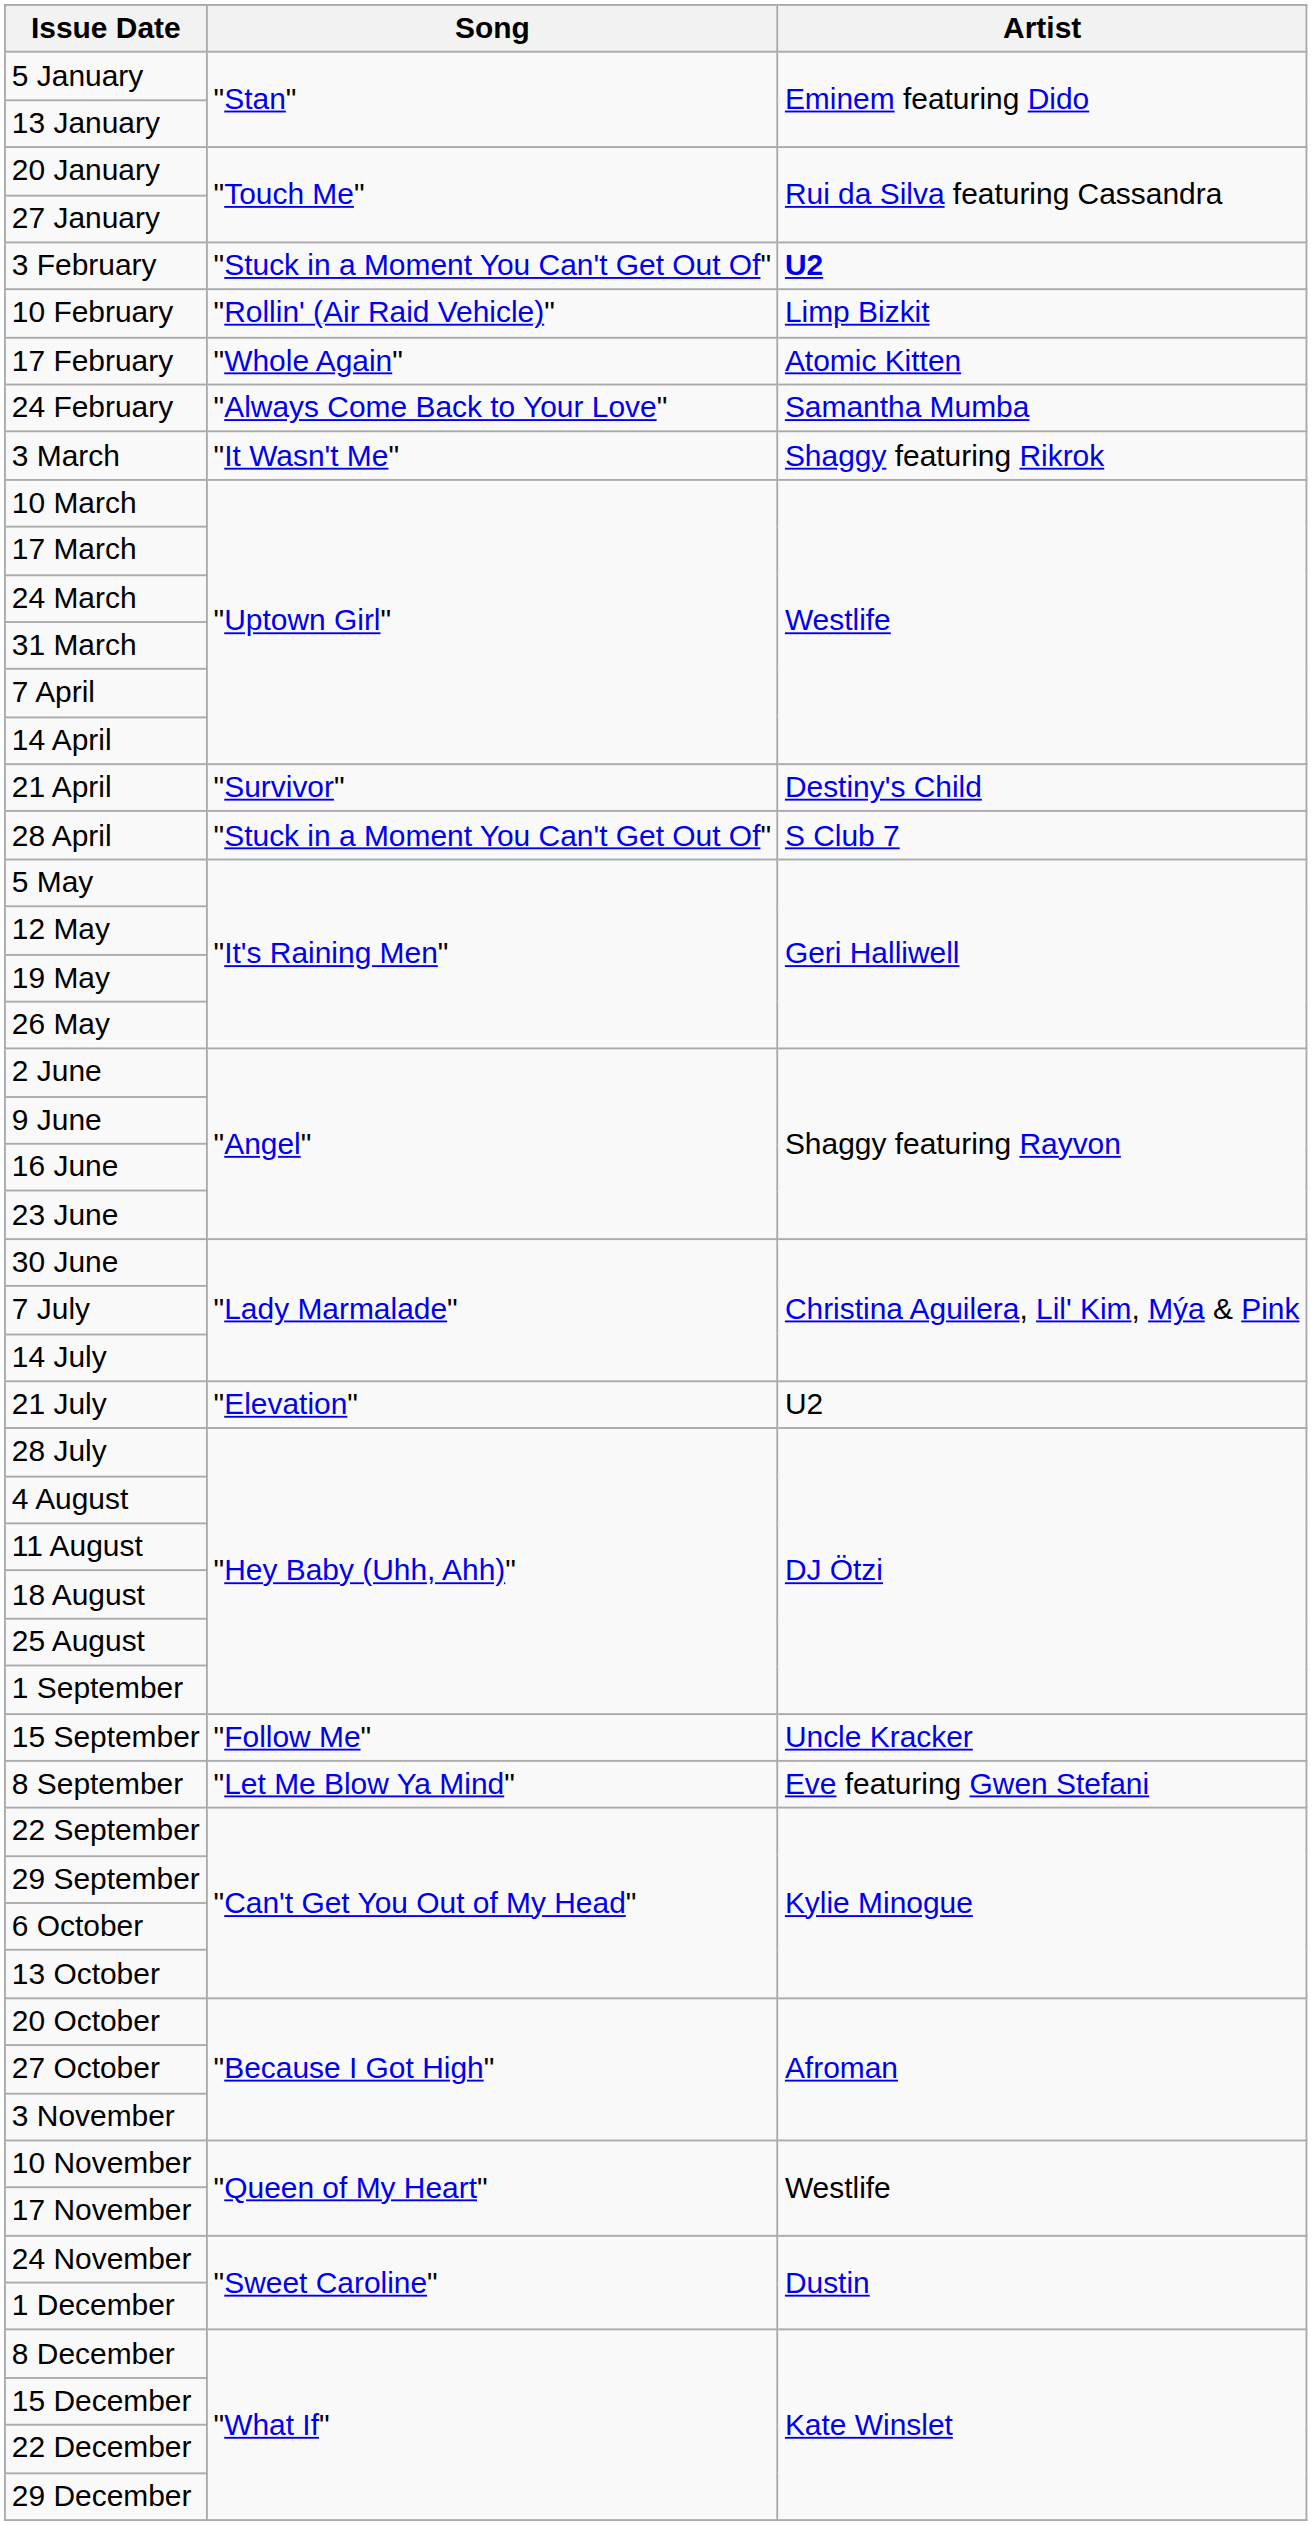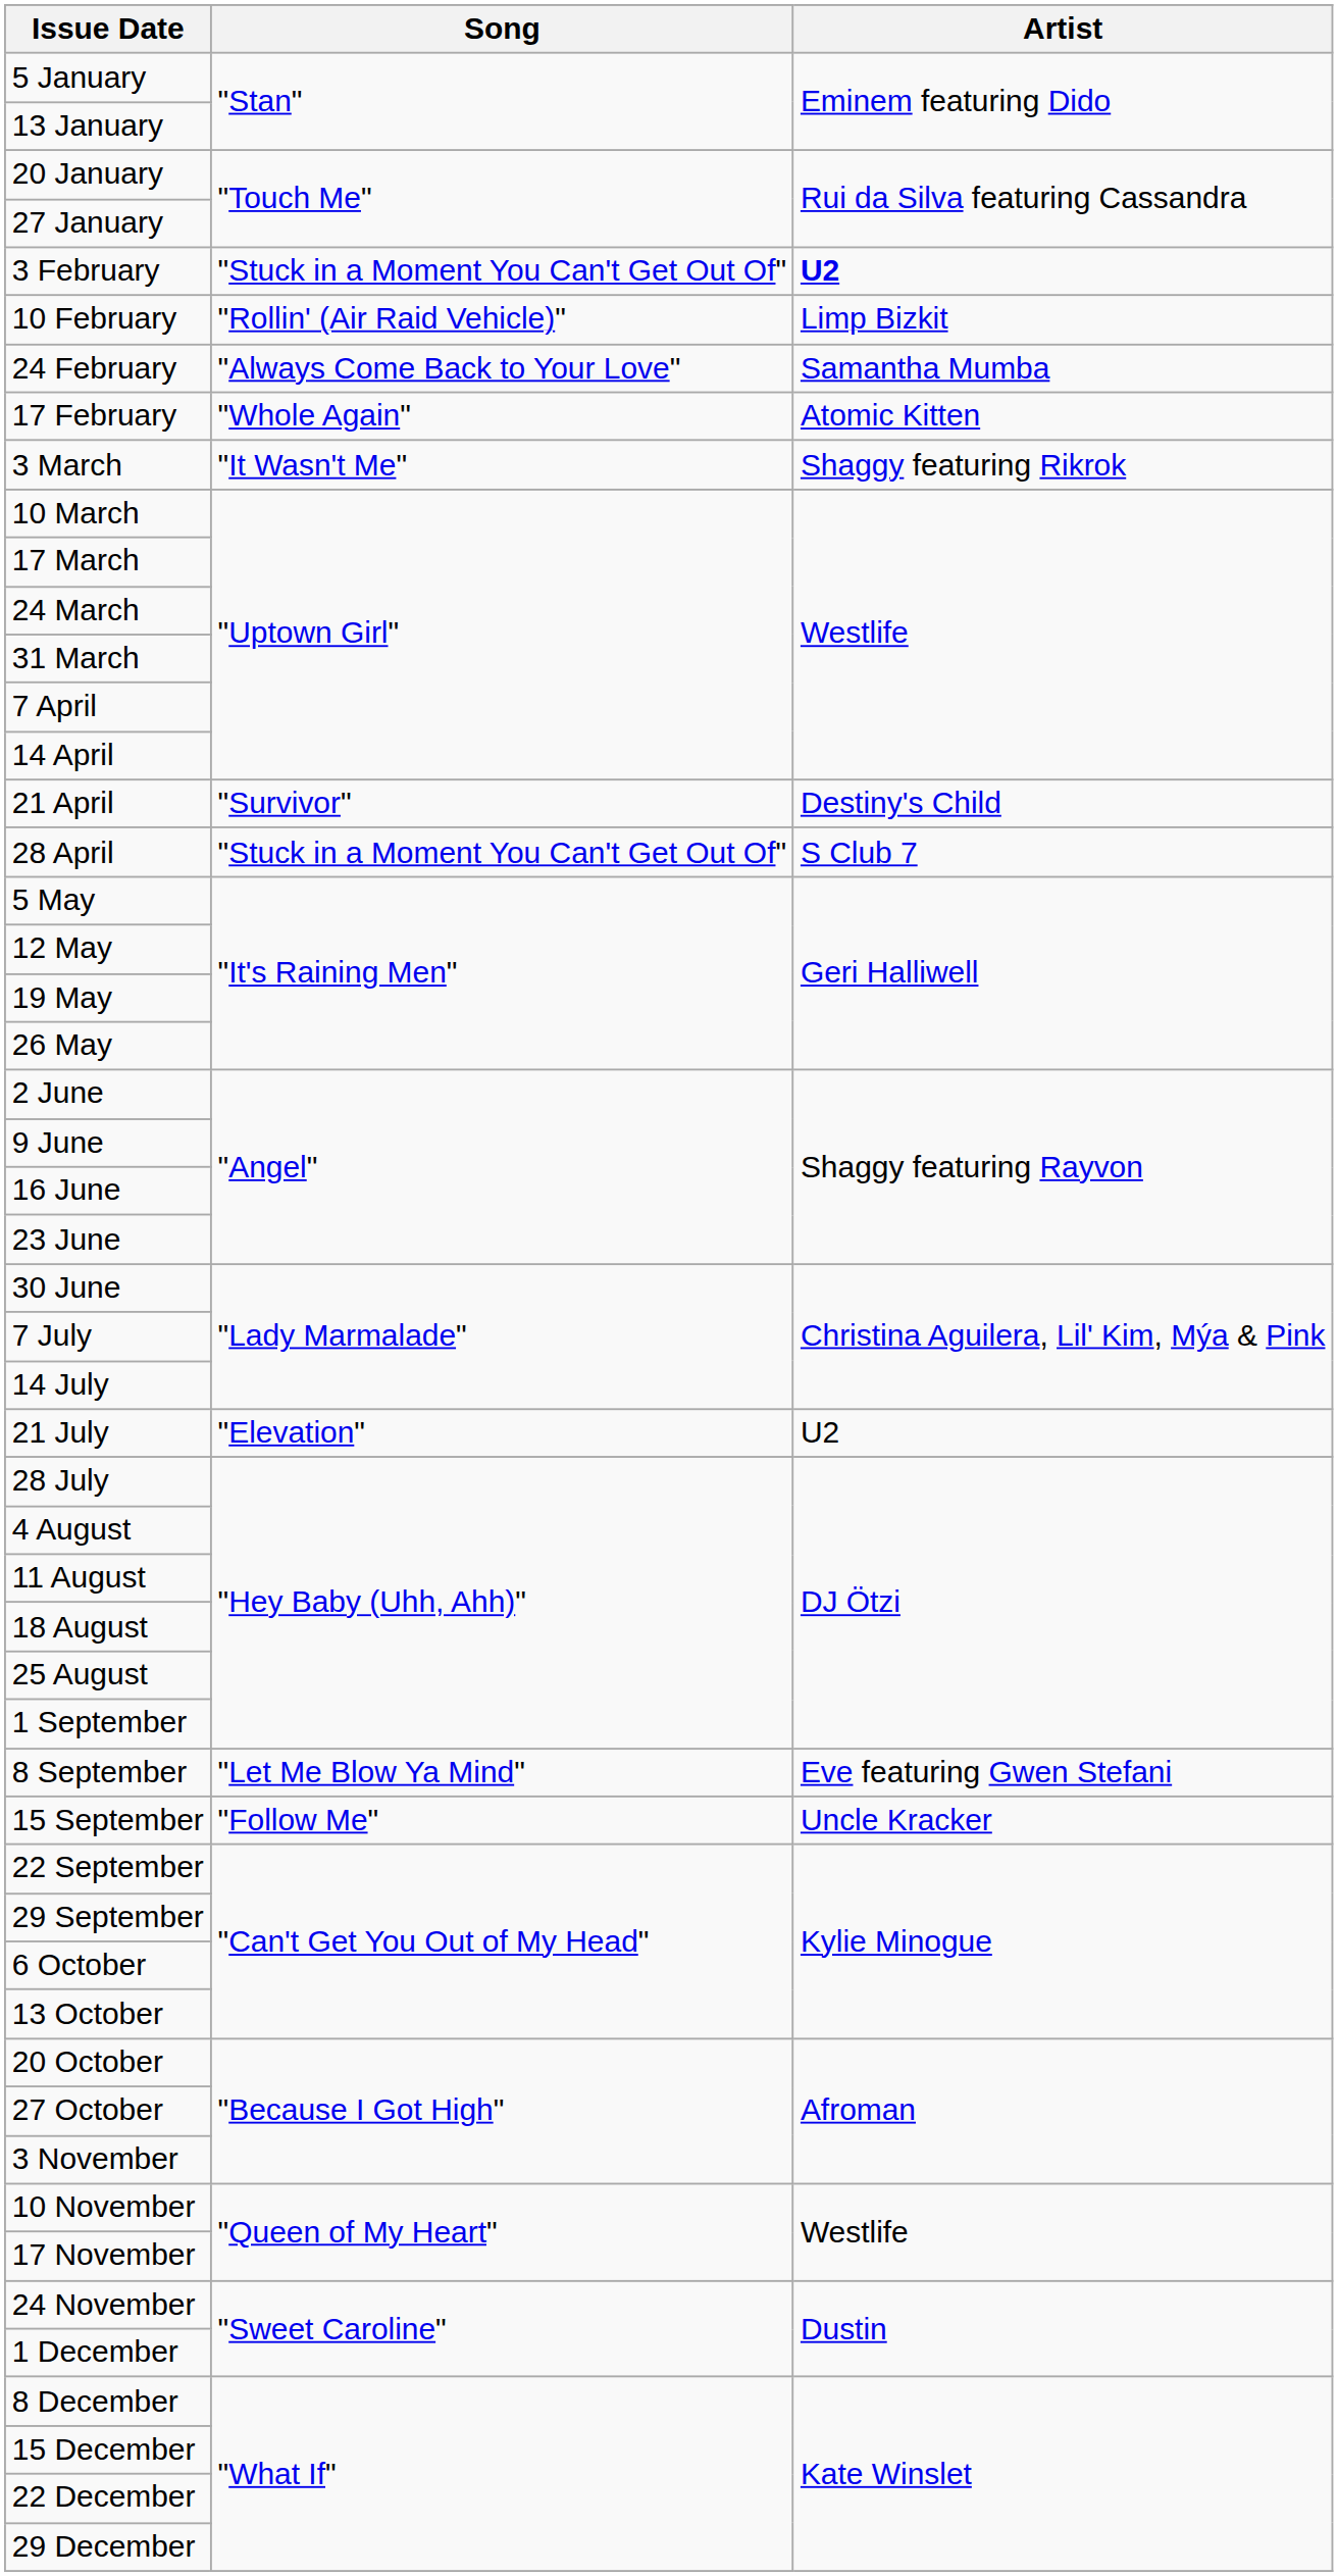 <table class="wikitable">
 <tr>
 <th>Issue Date</th>
 <th>Song</th>
 <th>Artist</th>
 </tr>
 <tr>
 <td>5 January</td>
 <td rowspan=2>"<a href='#'>Stan</a>"</td>
 <td rowspan=2><a href='#'>Eminem</a> featuring <a href='#'>Dido</a></td>
 </tr>
 <tr>
 <td>13 January</td>
 </tr>
 <tr>
 <td>20 January</td>
 <td rowspan=2>"<a href='#'>Touch Me</a>"</td>
 <td rowspan=2><a href='#'>Rui da Silva</a> featuring Cassandra</td>
 </tr>
 <tr>
 <td>27 January</td>
 </tr>
 <tr>
 <td>3 February</td>
 <td>"<a href='#'>Stuck in a Moment You Can't Get Out Of</a>"</td>
 <td><strong><a href='#'>U2</a></strong></td>
 </tr>
 <tr>
 <td>10 February</td>
 <td>"<a href='#'>Rollin' (Air Raid Vehicle)</a>"</td>
 <td><a href='#'>Limp Bizkit</a></td>
 </tr>
 <tr>
+<td>24 February</td>
+<td>"<a href='#'>Always Come Back to Your Love</a>"</td>
+<td><a href='#'>Samantha Mumba</a></td>
+</tr>
+<tr>
 <td>17 February</td>
 <td>"<a href='#'>Whole Again</a>"</td>
 <td><a href='#'>Atomic Kitten</a></td>
-</tr>
-<tr>
-<td>24 February</td>
-<td>"<a href='#'>Always Come Back to Your Love</a>"</td>
-<td><a href='#'>Samantha Mumba</a></td>
 </tr>
 <tr>
 <td>3 March</td>
 <td>"<a href='#'>It Wasn't Me</a>"</td>
 <td><a href='#'>Shaggy</a> featuring <a href='#'>Rikrok</a></td>
 </tr>
 <tr>
 <td>10 March</td>
 <td rowspan=6>"<a href='#'>Uptown Girl</a>"</td>
 <td rowspan=6><a href='#'>Westlife</a></td>
 </tr>
 <tr>
 <td>17 March</td>
 </tr>
 <tr>
 <td>24 March</td>
 </tr>
 <tr>
 <td>31 March</td>
 </tr>
 <tr>
 <td>7 April</td>
 </tr>
 <tr>
 <td>14 April</td>
 </tr>
 <tr>
 <td>21 April</td>
 <td>"<a href='#'>Survivor</a>"</td>
 <td><a href='#'>Destiny's Child</a></td>
 </tr>
 <tr>
 <td>28 April</td>
 <td>"<a href='#'>Stuck in a Moment You Can't Get Out Of</a>"</td>
 <td><a href='#'>S Club 7</a></td>
 </tr>
 <tr>
 <td>5 May</td>
 <td rowspan=4>"<a href='#'>It's Raining Men</a>"</td>
 <td rowspan=4><a href='#'>Geri Halliwell</a></td>
 </tr>
 <tr>
 <td>12 May</td>
 </tr>
 <tr>
 <td>19 May</td>
 </tr>
 <tr>
 <td>26 May</td>
 </tr>
 <tr>
 <td>2 June</td>
 <td rowspan=4>"<a href='#'>Angel</a>"</td>
 <td rowspan=4>Shaggy featuring <a href='#'>Rayvon</a></td>
 </tr>
 <tr>
 <td>9 June</td>
 </tr>
 <tr>
 <td>16 June</td>
 </tr>
 <tr>
 <td>23 June</td>
 </tr>
 <tr>
 <td>30 June</td>
 <td rowspan=3>"<a href='#'>Lady Marmalade</a>"</td>
 <td rowspan=3><a href='#'>Christina Aguilera</a>, <a href='#'>Lil' Kim</a>, <a href='#'>Mýa</a> & <a href='#'>Pink</a></td>
 </tr>
 <tr>
 <td>7 July</td>
 </tr>
 <tr>
 <td>14 July</td>
 </tr>
 <tr>
 <td>21 July</td>
 <td>"<a href='#'>Elevation</a>"</td>
 <td>U2</td>
 </tr>
 <tr>
 <td>28 July</td>
 <td rowspan=6>"<a href='#'>Hey Baby (Uhh, Ahh)</a>"</td>
 <td rowspan=6><a href='#'>DJ Ötzi</a></td>
 </tr>
 <tr>
 <td>4 August</td>
 </tr>
 <tr>
 <td>11 August</td>
 </tr>
 <tr>
 <td>18 August</td>
 </tr>
 <tr>
 <td>25 August</td>
 </tr>
 <tr>
 <td>1 September</td>
 </tr>
 <tr>
+<td>8 September</td>
+<td>"<a href='#'>Let Me Blow Ya Mind</a>"</td>
+<td><a href='#'>Eve</a> featuring <a href='#'>Gwen Stefani</a></td>
+</tr>
+<tr>
 <td>15 September</td>
 <td>"<a href='#'>Follow Me</a>"</td>
 <td><a href='#'>Uncle Kracker</a></td>
-</tr>
-<tr>
-<td>8 September</td>
-<td>"<a href='#'>Let Me Blow Ya Mind</a>"</td>
-<td><a href='#'>Eve</a> featuring <a href='#'>Gwen Stefani</a></td>
 </tr>
 <tr>
 <td>22 September</td>
 <td rowspan=4>"<a href='#'>Can't Get You Out of My Head</a>"</td>
 <td rowspan=4><a href='#'>Kylie Minogue</a></td>
 </tr>
 <tr>
 <td>29 September</td>
 </tr>
 <tr>
 <td>6 October</td>
 </tr>
 <tr>
 <td>13 October</td>
 </tr>
 <tr>
 <td>20 October</td>
 <td rowspan=3>"<a href='#'>Because I Got High</a>"</td>
 <td rowspan=3><a href='#'>Afroman</a></td>
 </tr>
 <tr>
 <td>27 October</td>
 </tr>
 <tr>
 <td>3 November</td>
 </tr>
 <tr>
 <td>10 November</td>
 <td rowspan=2>"<a href='#'>Queen of My Heart</a>"</td>
 <td rowspan=2>Westlife</td>
 </tr>
 <tr>
 <td>17 November</td>
 </tr>
 <tr>
 <td>24 November</td>
 <td rowspan=2>"<a href='#'>Sweet Caroline</a>"</td>
 <td rowspan=2><a href='#'>Dustin</a></td>
 </tr>
 <tr>
 <td>1 December</td>
 </tr>
 <tr>
 <td>8 December</td>
 <td rowspan=4>"<a href='#'>What If</a>"</td>
 <td rowspan=4><a href='#'>Kate Winslet</a></td>
 </tr>
 <tr>
 <td>15 December</td>
 </tr>
 <tr>
 <td>22 December</td>
 </tr>
 <tr>
 <td>29 December</td>
 </tr>
 </table>
